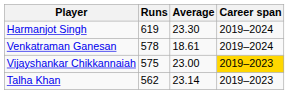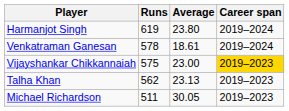 <table class="wikitable">
 <tr>
 <th>Player</th>
 <th>Runs</th>
 <th>Average</th>
 <th>Career span</th>
 </tr>
 <tr>
 <td><a href='#'>Harmanjot Singh</a></td>
 <td>619</td>
-<td>23.30</td>
+<td>23.80</td>
 <td>2019–2024</td>
 </tr>
 <tr>
 <td><a href='#'>Venkatraman Ganesan</a></td>
 <td>578</td>
 <td>18.61</td>
 <td>2019–2024</td>
 </tr>
 <tr>
 <td><a href='#'>Vijayshankar Chikkannaiah</a></td>
 <td>575</td>
 <td>23.00</td>
 <td style="background: gold;">2019–2023</td>
 </tr>
 <tr>
 <td><a href='#'>Talha Khan</a></td>
 <td>562</td>
-<td>23.14</td>
+<td>23.13</td>
+<td>2019–2023</td>
+</tr>
+<tr>
+<td><a href='#'>Michael Richardson</a></td>
+<td>511</td>
+<td>30.05</td>
 <td>2019–2023</td>
 </tr>
 </table>
